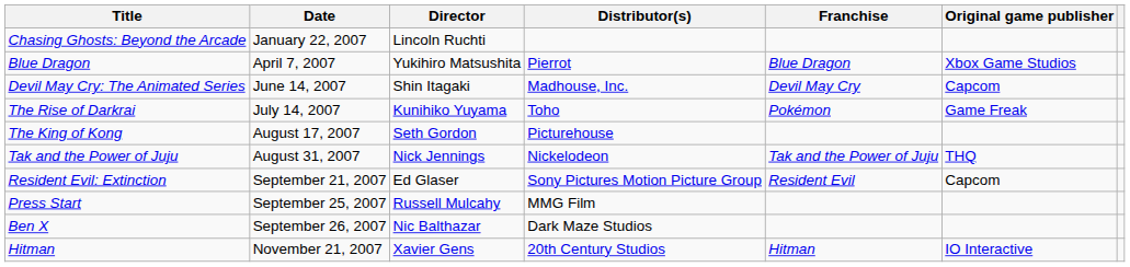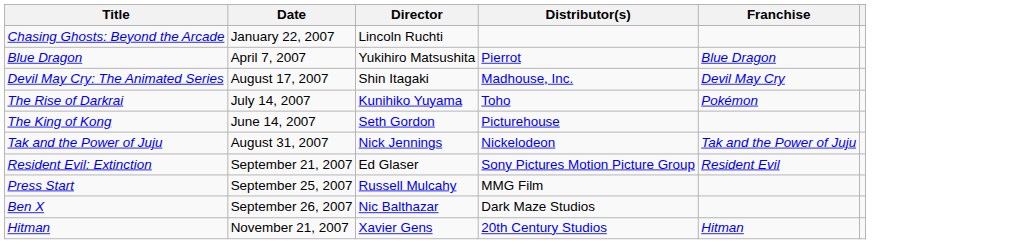 <table class="wikitable sortable">
 <tr>
 <th>Title</th>
 <th>Date</th>
 <th>Director</th>
 <th>Distributor(s)</th>
 <th>Franchise</th>
-<th>Original game publisher</th>
 <th></th>
 </tr>
 <tr>
 <td><em><a href='#'>Chasing Ghosts: Beyond the Arcade</a></em></td>
 <td>January 22, 2007</td>
 <td>Lincoln Ruchti</td>
-<td></td>
 <td></td>
 <td></td>
 <td style="text-align:center;"></td>
 </tr>
 <tr>
 <td><em><a href='#'>Blue Dragon</a></em></td>
 <td>April 7, 2007</td>
 <td>Yukihiro Matsushita</td>
 <td><a href='#'>Pierrot</a></td>
 <td><em><a href='#'>Blue Dragon</a></em></td>
-<td><a href='#'>Xbox Game Studios</a></td>
 <td style="text-align:center;"></td>
 </tr>
 <tr>
 <td><em><a href='#'>Devil May Cry: The Animated Series</a></em></td>
-<td>June 14, 2007</td>
+<td>August 17, 2007</td>
 <td>Shin Itagaki</td>
 <td><a href='#'>Madhouse, Inc.</a></td>
 <td><em><a href='#'>Devil May Cry</a></em></td>
-<td><a href='#'>Capcom</a></td>
 <td style="text-align:center;"></td>
 </tr>
 <tr>
 <td><em><a href='#'>The Rise of Darkrai</a></em></td>
 <td>July 14, 2007</td>
 <td><a href='#'>Kunihiko Yuyama</a></td>
 <td><a href='#'>Toho</a></td>
 <td><em><a href='#'>Pokémon</a></em></td>
-<td><a href='#'>Game Freak</a></td>
 <td style="text-align:center;"></td>
 </tr>
 <tr>
 <td><em><a href='#'>The King of Kong</a></em></td>
-<td>August 17, 2007</td>
+<td>June 14, 2007</td>
 <td><a href='#'>Seth Gordon</a></td>
 <td><a href='#'>Picturehouse</a></td>
-<td></td>
 <td></td>
 <td style="text-align:center;"></td>
 </tr>
 <tr>
 <td><em><a href='#'>Tak and the Power of Juju</a></em></td>
 <td>August 31, 2007</td>
 <td><a href='#'>Nick Jennings</a></td>
 <td><a href='#'>Nickelodeon</a></td>
 <td><em><a href='#'>Tak and the Power of Juju</a></em></td>
-<td><a href='#'>THQ</a></td>
 <td style="text-align:center;"></td>
 </tr>
 <tr>
 <td><em><a href='#'>Resident Evil: Extinction</a></em></td>
 <td>September 21, 2007</td>
 <td>Ed Glaser</td>
 <td><a href='#'>Sony Pictures Motion Picture Group</a></td>
 <td><em><a href='#'>Resident Evil</a></em></td>
-<td>Capcom</td>
 <td style="text-align:center;"></td>
 </tr>
 <tr>
 <td><em><a href='#'>Press Start</a></em></td>
 <td>September 25, 2007</td>
 <td><a href='#'>Russell Mulcahy</a></td>
 <td>MMG Film</td>
-<td></td>
 <td></td>
 <td style="text-align:center;"></td>
 </tr>
 <tr>
 <td><em><a href='#'>Ben X</a></em></td>
 <td>September 26, 2007</td>
 <td><a href='#'>Nic Balthazar</a></td>
 <td>Dark Maze Studios</td>
 <td></td>
-<td></td>
 <td style="text-align:center;"></td>
 </tr>
 <tr>
 <td><em><a href='#'>Hitman</a></em></td>
 <td>November 21, 2007</td>
 <td><a href='#'>Xavier Gens</a></td>
 <td><a href='#'>20th Century Studios</a></td>
 <td><em><a href='#'>Hitman</a></em></td>
-<td><a href='#'>IO Interactive</a></td>
 <td style="text-align:center;"></td>
 </tr>
 </table>
